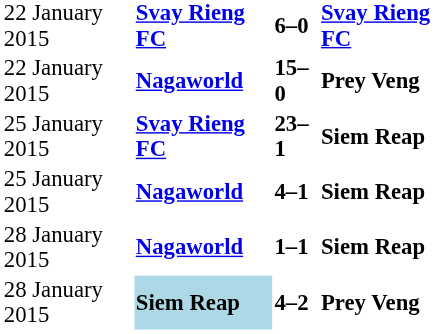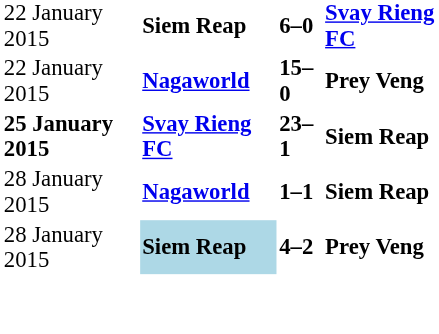 <table style="width:50%;" cellspacing="1">
 <tr>
 <th></th>
 <th></th>
 <th></th>
 </tr>
 <tr>
 <td>22 January 2015</td>
-<td align=left><strong><a href='#'>Svay Rieng FC</a></strong></td>
+<td align=left><strong>Siem Reap</strong></td>
 <td align=left><strong>6–0</strong></td>
 <td><strong><a href='#'>Svay Rieng FC</a></strong></td>
 </tr>
 <tr>
 <td>22 January 2015</td>
 <td align=left><strong><a href='#'>Nagaworld</a></strong></td>
 <td align=left><strong>15–0</strong></td>
 <td><strong>Prey Veng</strong></td>
 </tr>
 <tr>
-<td>25 January 2015</td>
+<td><strong>25 January 2015</strong></td>
 <td align=left><strong><a href='#'>Svay Rieng FC</a></strong></td>
 <td align=left><strong>23–1</strong></td>
-<td><strong>Siem Reap</strong></td>
-</tr>
-<tr>
-<td>25 January 2015</td>
-<td align=left><strong><a href='#'>Nagaworld</a></strong></td>
-<td align=left><strong>4–1</strong></td>
 <td><strong>Siem Reap</strong></td>
 </tr>
 <tr>
 <td>28 January 2015</td>
 <td align=left><strong><a href='#'>Nagaworld</a></strong></td>
 <td align=left><strong>1–1</strong></td>
 <td><strong>Siem Reap</strong></td>
 </tr>
 <tr>
 <td>28 January 2015</td>
 <td align=left style="background: lightblue;"><strong>Siem Reap</strong></td>
 <td align=left><strong>4–2</strong></td>
 <td><strong>Prey Veng</strong></td>
 </tr>
 </table>
